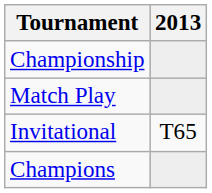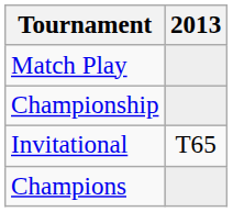 <table class="wikitable" style="text-align:center;">
 <tr>
 <th>Tournament</th>
 <th>2013</th>
 </tr>
 <tr>
-<td align="left"><a href='#'>Championship</a></td>
+<td align="left"><a href='#'>Match Play</a></td>
 <td style="background:#eeeeee;"></td>
 </tr>
 <tr>
-<td align="left"><a href='#'>Match Play</a></td>
+<td align="left"><a href='#'>Championship</a></td>
 <td style="background:#eeeeee;"></td>
 </tr>
 <tr>
 <td align="left"><a href='#'>Invitational</a></td>
 <td>T65</td>
 </tr>
 <tr>
 <td align="left"><a href='#'>Champions</a></td>
 <td style="background:#eeeeee;"></td>
 </tr>
 </table>
